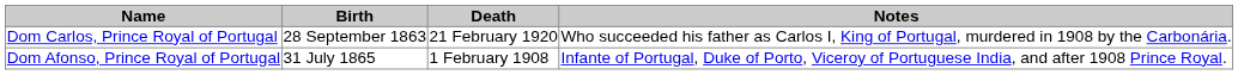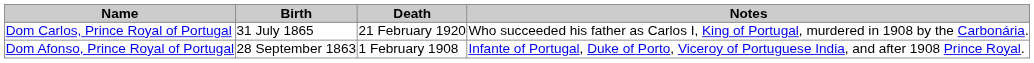 <table border=1 style="border-collapse: collapse;">
 <tr bgcolor=cccccc>
 <th>Name</th>
 <th>Birth</th>
 <th>Death</th>
 <th>Notes</th>
 </tr>
 <tr>
 <td><a href='#'>Dom Carlos, Prince Royal of Portugal</a></td>
-<td>28 September 1863</td>
+<td>31 July 1865</td>
 <td>21 February 1920</td>
 <td>Who succeeded his father as Carlos I, <a href='#'>King of Portugal</a>, murdered in 1908 by the <a href='#'>Carbonária</a>.</td>
 </tr>
 <tr>
 <td><a href='#'>Dom Afonso, Prince Royal of Portugal</a></td>
-<td>31 July 1865</td>
+<td>28 September 1863</td>
 <td>1 February 1908</td>
 <td><a href='#'>Infante of Portugal</a>, <a href='#'>Duke of Porto</a>, <a href='#'>Viceroy of Portuguese India</a>, and after 1908 <a href='#'>Prince Royal</a>.</td>
 </tr>
 </table>
